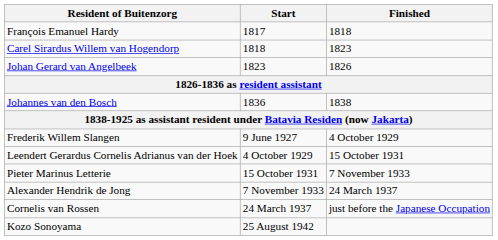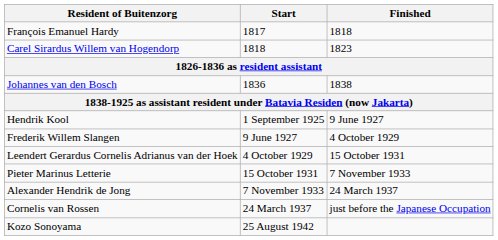 <table class="wikitable">
 <tr>
 <th>Resident of Buitenzorg</th>
 <th>Start</th>
 <th>Finished</th>
 </tr>
 <tr>
 <td>François Emanuel Hardy</td>
 <td>1817</td>
 <td>1818</td>
 </tr>
 <tr>
 <td><a href='#'>Carel Sirardus Willem van Hogendorp</a></td>
 <td>1818</td>
 <td>1823</td>
 </tr>
 <tr>
-<td><a href='#'>Johan Gerard van Angelbeek</a></td>
-<td>1823</td>
-<td>1826</td>
-</tr>
-<tr>
 <th colspan="3">1826-1836 as <a href='#'>resident assistant</a></th>
 </tr>
 <tr>
 <td><a href='#'>Johannes van den Bosch</a></td>
 <td>1836</td>
 <td>1838</td>
 </tr>
 <tr>
 <th colspan="3">1838-1925 as assistant resident under <a href='#'>Batavia Residen</a> (now <a href='#'>Jakarta</a>)</th>
+</tr>
+<tr>
+<td>Hendrik Kool</td>
+<td>1 September  1925</td>
+<td>9 June  1927</td>
 </tr>
 <tr>
 <td>Frederik Willem Slangen</td>
 <td>9 June  1927</td>
 <td>4 October  1929</td>
 </tr>
 <tr>
 <td>Leendert Gerardus Cornelis Adrianus van der Hoek</td>
 <td>4 October  1929</td>
 <td>15 October  1931</td>
 </tr>
 <tr>
 <td>Pieter Marinus Letterie</td>
 <td>15 October  1931</td>
 <td>7 November   1933</td>
 </tr>
 <tr>
 <td>Alexander Hendrik de Jong</td>
 <td>7 November  1933</td>
 <td>24 March  1937</td>
 </tr>
 <tr>
 <td>Cornelis van Rossen</td>
 <td>24 March  1937</td>
 <td>just before the <a href='#'>Japanese Occupation</a></td>
 </tr>
 <tr>
 <td>Kozo Sonoyama</td>
 <td>25 August  1942</td>
 <td></td>
 </tr>
 </table>
